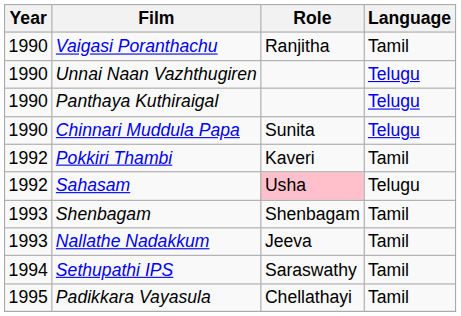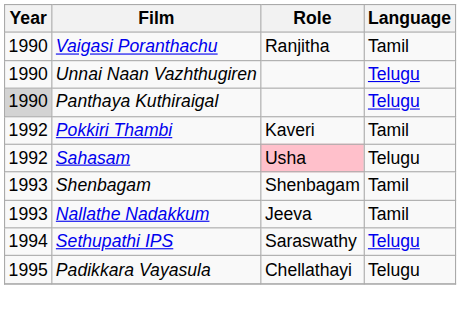 <table class="wikitable sortable">
 <tr>
 <th>Year</th>
 <th>Film</th>
 <th>Role</th>
 <th>Language</th>
 </tr>
 <tr>
 <td>1990</td>
 <td><em><a href='#'>Vaigasi Poranthachu</a></em></td>
 <td>Ranjitha</td>
 <td>Tamil</td>
 </tr>
 <tr>
 <td>1990</td>
 <td><em>Unnai Naan Vazhthugiren</em></td>
 <td></td>
 <td><a href='#'>Telugu</a></td>
 </tr>
 <tr>
-<td>1990</td>
+<td style="background: lightgrey;">1990</td>
 <td><em>Panthaya Kuthiraigal</em></td>
 <td></td>
-<td><a href='#'>Telugu</a></td>
-</tr>
-<tr>
-<td>1990</td>
-<td><em><a href='#'>Chinnari Muddula Papa</a></em></td>
-<td>Sunita</td>
 <td><a href='#'>Telugu</a></td>
 </tr>
 <tr>
 <td>1992</td>
 <td><em><a href='#'>Pokkiri Thambi</a></em></td>
 <td>Kaveri</td>
 <td>Tamil</td>
 </tr>
 <tr>
 <td>1992</td>
 <td><em><a href='#'>Sahasam</a></em></td>
 <td style="background: pink;">Usha</td>
 <td>Telugu</td>
 </tr>
 <tr>
 <td>1993</td>
 <td><em>Shenbagam</em></td>
 <td>Shenbagam</td>
 <td>Tamil</td>
 </tr>
 <tr>
 <td>1993</td>
 <td><em><a href='#'>Nallathe Nadakkum</a></em></td>
 <td>Jeeva</td>
 <td>Tamil</td>
 </tr>
 <tr>
 <td>1994</td>
 <td><em><a href='#'>Sethupathi IPS</a></em></td>
 <td>Saraswathy</td>
-<td>Tamil</td>
+<td><a href='#'>Telugu</a></td>
 </tr>
 <tr>
 <td>1995</td>
 <td><em>Padikkara Vayasula</em></td>
 <td>Chellathayi</td>
-<td>Tamil</td>
+<td>Telugu</td>
 </tr>
 <tr>
 </tr>
 </table>
